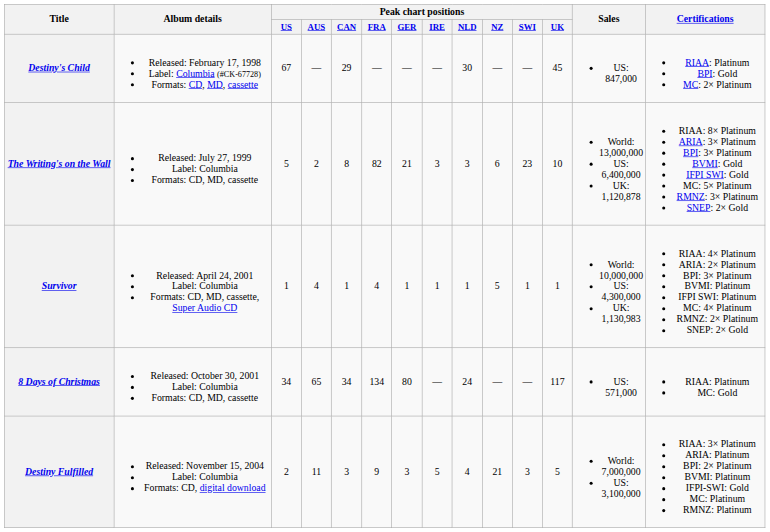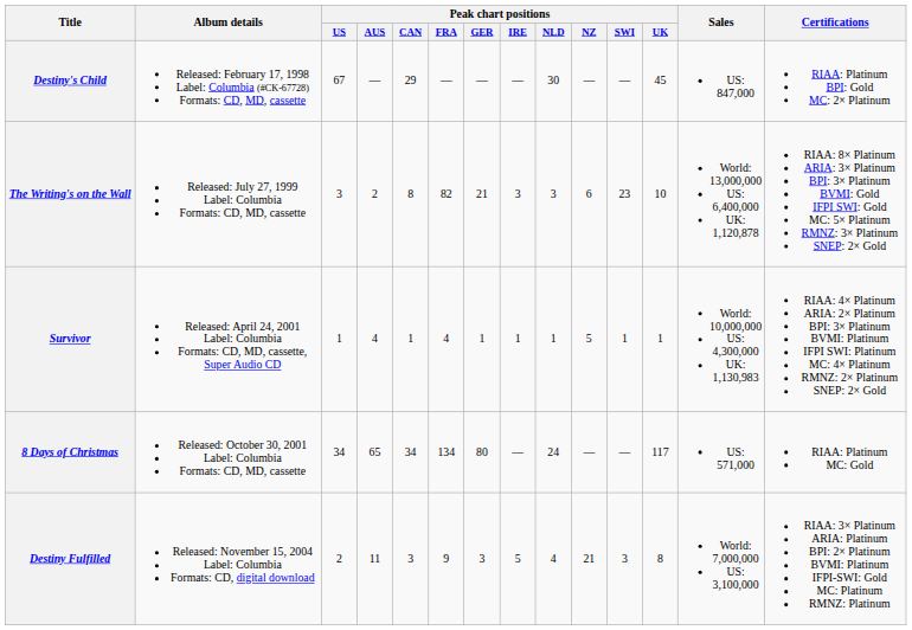 <table class="wikitable plainrowheaders" style="text-align:center;">
 <tr>
 <th scope="col" rowspan="2" style="width:11em">Title</th>
 <th scope="col" rowspan="2" style="width:16em">Album details</th>
 <th scope="col" colspan="10">Peak chart positions</th>
 <th scope="col" rowspan="2">Sales</th>
 <th scope="col" rowspan="2" style="width:12em"><a href='#'>Certifications</a></th>
 </tr>
 <tr>
 <th style="width:3em;font-size:90%"><a href='#'>US</a><br></th>
 <th style="width:3em;font-size:90%"><a href='#'>AUS</a><br></th>
 <th style="width:3em;font-size:90%"><a href='#'>CAN</a><br></th>
 <th style="width:3em;font-size:90%"><a href='#'>FRA</a><br></th>
 <th style="width:3em;font-size:90%"><a href='#'>GER</a><br></th>
 <th style="width:3em;font-size:90%"><a href='#'>IRE</a><br></th>
 <th style="width:3em;font-size:90%"><a href='#'>NLD</a><br></th>
 <th style="width:3em;font-size:90%"><a href='#'>NZ</a><br></th>
 <th style="width:3em;font-size:90%"><a href='#'>SWI</a><br></th>
 <th style="width:3em;font-size:90%"><a href='#'>UK</a><br></th>
 </tr>
 <tr>
 <th scope="row"><em><a href='#'>Destiny's Child</a></em></th>
 <td><br><ul><li>Released: February 17, 1998</li><li>Label: <a href='#'>Columbia</a> <small>(#CK-67728)</small></li><li>Formats: <a href='#'>CD</a>, <a href='#'>MD</a>, <a href='#'>cassette</a></li></ul></td>
 <td>67</td>
 <td>—</td>
 <td>29</td>
 <td>—</td>
 <td>—</td>
 <td>—</td>
 <td>30</td>
 <td>—</td>
 <td>—</td>
 <td>45</td>
 <td><br><ul><li>US: 847,000</li></ul></td>
 <td><br><ul><li><a href='#'>RIAA</a>: Platinum</li><li><a href='#'>BPI</a>: Gold</li><li><a href='#'>MC</a>: 2× Platinum</li></ul></td>
 </tr>
 <tr>
 <th scope="row"><em><a href='#'>The Writing's on the Wall</a></em></th>
 <td><br><ul><li>Released: July 27, 1999</li><li>Label: Columbia</li><li>Formats: CD, MD, cassette</li></ul></td>
-<td>5</td>
+<td>3</td>
 <td>2</td>
 <td>8</td>
 <td>82</td>
 <td>21</td>
 <td>3</td>
 <td>3</td>
 <td>6</td>
 <td>23</td>
 <td>10</td>
 <td><br><ul><li>World: 13,000,000</li><li>US: 6,400,000</li><li>UK: 1,120,878</li></ul></td>
 <td><br><ul><li>RIAA: 8× Platinum</li><li><a href='#'>ARIA</a>: 3× Platinum</li><li><a href='#'>BPI</a>: 3× Platinum</li><li><a href='#'>BVMI</a>: Gold</li><li><a href='#'>IFPI SWI</a>: Gold</li><li>MC: 5× Platinum</li><li><a href='#'>RMNZ</a>: 3× Platinum</li><li><a href='#'>SNEP</a>: 2× Gold</li></ul></td>
 </tr>
 <tr>
 <th scope="row"><em><a href='#'>Survivor</a></em></th>
 <td><br><ul><li>Released: April 24, 2001</li><li>Label: Columbia</li><li>Formats: CD, MD, cassette, <a href='#'>Super Audio CD</a></li></ul></td>
 <td>1</td>
 <td>4</td>
 <td>1</td>
 <td>4</td>
 <td>1</td>
 <td>1</td>
 <td>1</td>
 <td>5</td>
 <td>1</td>
 <td>1</td>
 <td><br><ul><li>World: 10,000,000</li><li>US: 4,300,000</li><li>UK: 1,130,983</li></ul></td>
 <td><br><ul><li>RIAA: 4× Platinum</li><li>ARIA: 2× Platinum</li><li>BPI: 3× Platinum</li><li>BVMI: Platinum</li><li>IFPI SWI: Platinum</li><li>MC: 4× Platinum</li><li>RMNZ: 2× Platinum</li><li>SNEP: 2× Gold</li></ul></td>
 </tr>
 <tr>
 <th scope="row"><em><a href='#'>8 Days of Christmas</a></em></th>
 <td><br><ul><li>Released: October 30, 2001</li><li>Label: Columbia</li><li>Formats: CD, MD, cassette</li></ul></td>
 <td>34</td>
 <td>65</td>
 <td>34</td>
 <td>134</td>
 <td>80</td>
 <td>—</td>
 <td>24</td>
 <td>—</td>
 <td>—</td>
 <td>117</td>
 <td><br><ul><li>US: 571,000</li></ul></td>
 <td><br><ul><li>RIAA: Platinum</li><li>MC: Gold</li></ul></td>
 </tr>
 <tr>
 <th scope="row"><em><a href='#'>Destiny Fulfilled</a></em></th>
 <td><br><ul><li>Released: November 15, 2004</li><li>Label: Columbia</li><li>Formats: CD, <a href='#'>digital download</a></li></ul></td>
 <td>2</td>
 <td>11</td>
 <td>3</td>
 <td>9</td>
 <td>3</td>
 <td>5</td>
 <td>4</td>
 <td>21</td>
 <td>3</td>
-<td>5</td>
+<td>8</td>
 <td><br><ul><li>World: 7,000,000</li><li>US: 3,100,000</li></ul></td>
 <td><br><ul><li>RIAA: 3× Platinum</li><li>ARIA: Platinum</li><li>BPI: 2× Platinum</li><li>BVMI: Platinum</li><li>IFPI-SWI: Gold</li><li>MC: Platinum</li><li>RMNZ: Platinum</li></ul></td>
 </tr>
 </table>
